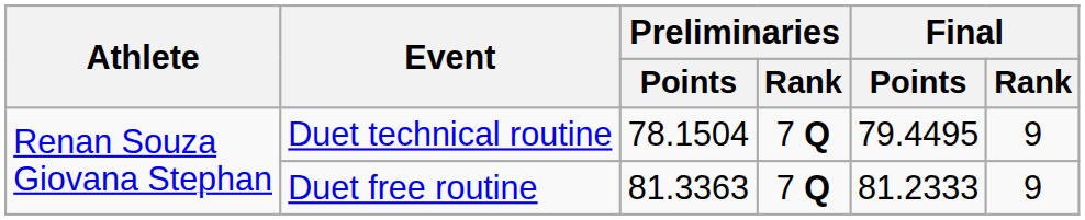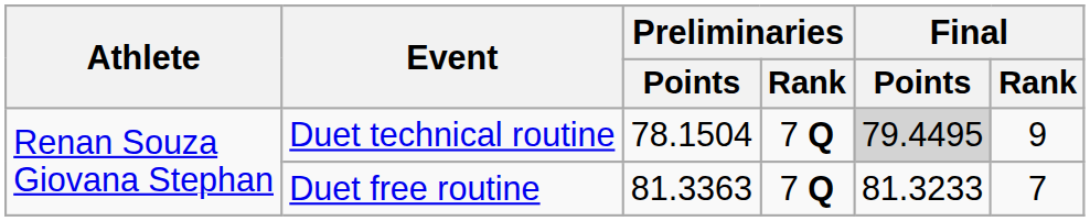 <table class=wikitable style="font-size:90%">
 <tr>
 <th rowspan="2">Athlete</th>
 <th rowspan="2">Event</th>
 <th colspan="2">Preliminaries</th>
 <th colspan="2">Final</th>
 </tr>
 <tr style="font-size:95%">
 <th>Points</th>
 <th>Rank</th>
 <th>Points</th>
 <th>Rank</th>
 </tr>
 <tr align=center>
 <td align=left rowspan=2><a href='#'>Renan Souza</a><br><a href='#'>Giovana Stephan</a></td>
 <td align=left><a href='#'>Duet technical routine</a></td>
 <td>78.1504</td>
 <td>7 <strong>Q</strong></td>
-<td>79.4495</td>
+<td style="background: lightgrey;">79.4495</td>
 <td>9</td>
 </tr>
 <tr align=center>
 <td align=left><a href='#'>Duet free routine</a></td>
 <td>81.3363</td>
 <td>7 <strong>Q</strong></td>
-<td>81.2333</td>
-<td>9</td>
+<td>81.3233</td>
+<td>7</td>
 </tr>
 </table>
